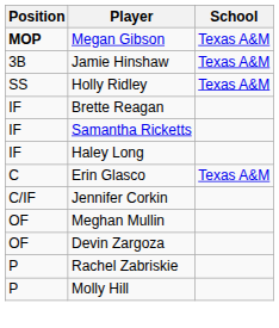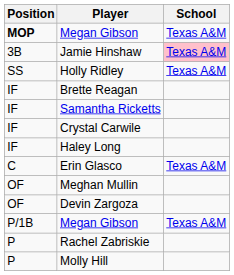 <table class="wikitable">
 <tr>
 <th>Position</th>
 <th>Player</th>
 <th>School</th>
 </tr>
 <tr>
 <td><strong>MOP</strong></td>
 <td><a href='#'>Megan Gibson</a></td>
 <td><a href='#'>Texas A&M</a></td>
 </tr>
 <tr>
 <td>3B</td>
 <td>Jamie Hinshaw</td>
-<td><a href='#'>Texas A&M</a></td>
+<td style="background: pink;"><a href='#'>Texas A&M</a></td>
 </tr>
 <tr>
 <td>SS</td>
 <td>Holly Ridley</td>
 <td><a href='#'>Texas A&M</a></td>
 </tr>
 <tr>
 <td>IF</td>
 <td>Brette Reagan</td>
 <td></td>
 </tr>
 <tr>
 <td>IF</td>
 <td><a href='#'>Samantha Ricketts</a></td>
 <td></td>
 </tr>
 <tr>
 <td>IF</td>
+<td>Crystal Carwile</td>
+<td></td>
+</tr>
+<tr>
+<td>IF</td>
 <td>Haley Long</td>
 <td></td>
 </tr>
 <tr>
 <td>C</td>
 <td>Erin Glasco</td>
 <td><a href='#'>Texas A&M</a></td>
-</tr>
-<tr>
-<td>C/IF</td>
-<td>Jennifer Corkin</td>
-<td></td>
 </tr>
 <tr>
 <td>OF</td>
 <td>Meghan Mullin</td>
 <td></td>
 </tr>
 <tr>
 <td>OF</td>
 <td>Devin Zargoza</td>
 <td></td>
 </tr>
 <tr>
+<td>P/1B</td>
+<td><a href='#'>Megan Gibson</a></td>
+<td><a href='#'>Texas A&M</a></td>
+</tr>
+<tr>
 <td>P</td>
 <td>Rachel Zabriskie</td>
 <td></td>
 </tr>
 <tr>
 <td>P</td>
 <td>Molly Hill</td>
 <td></td>
 </tr>
 </table>
